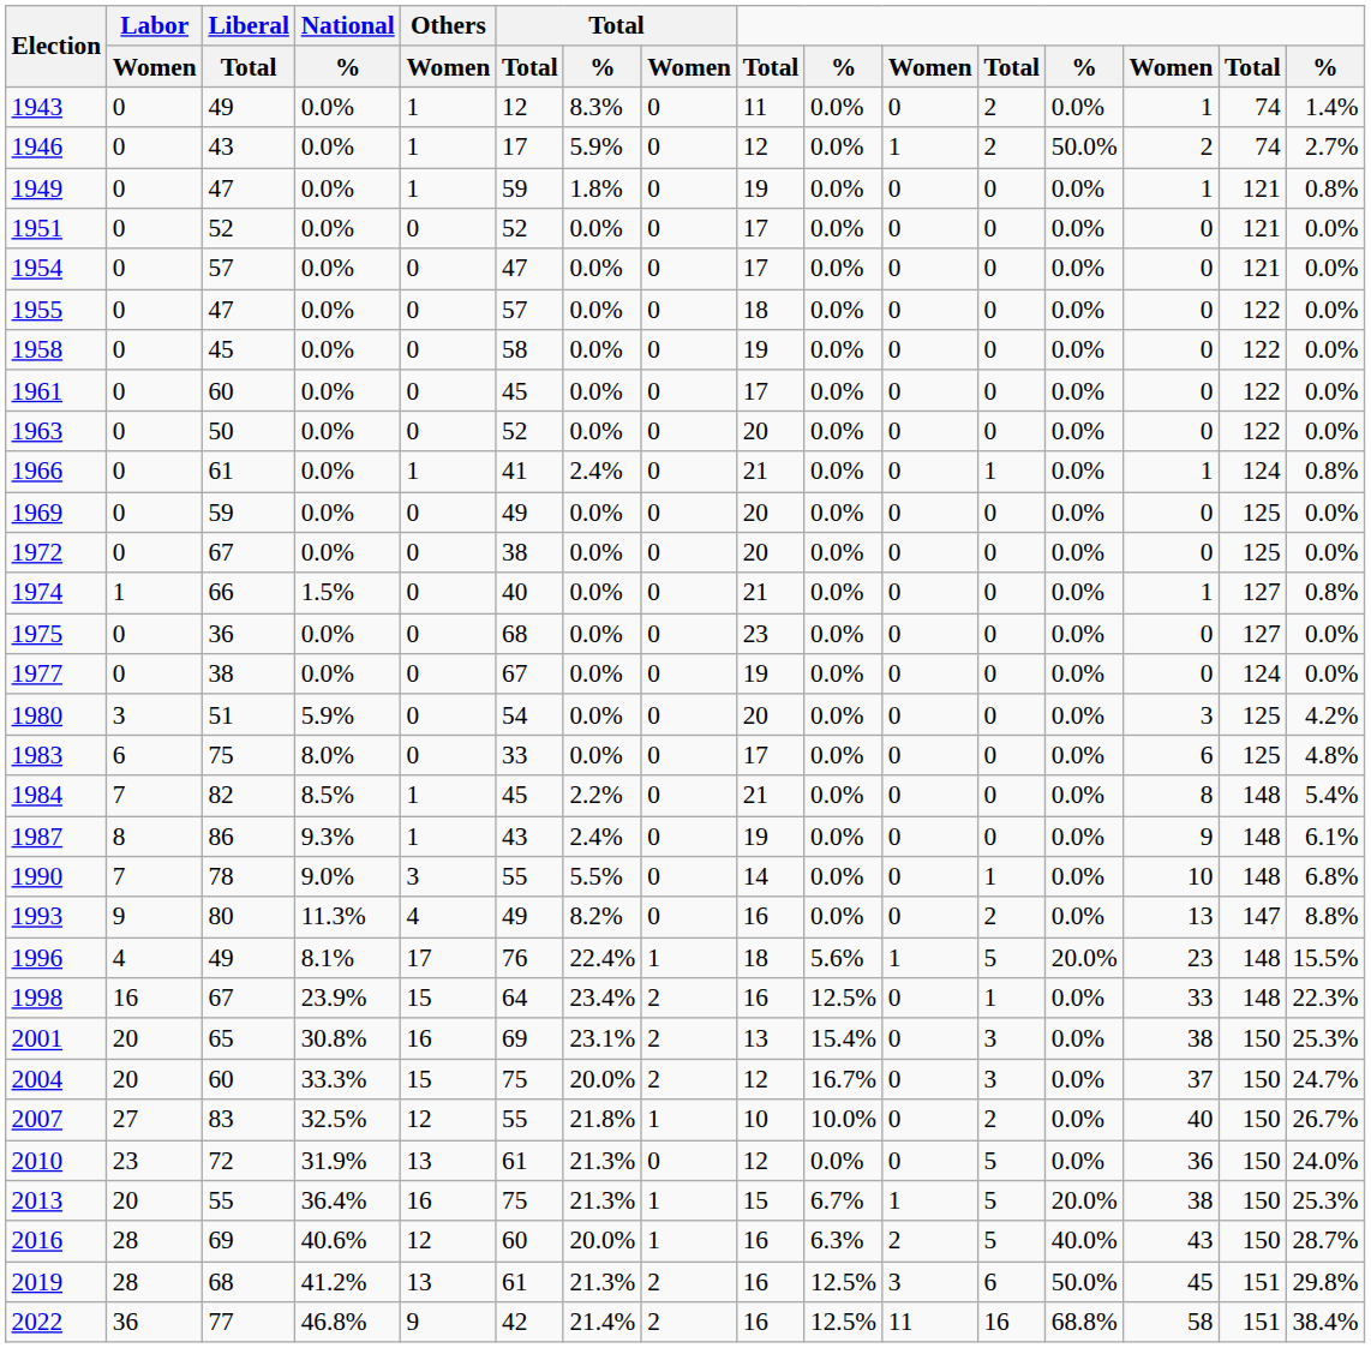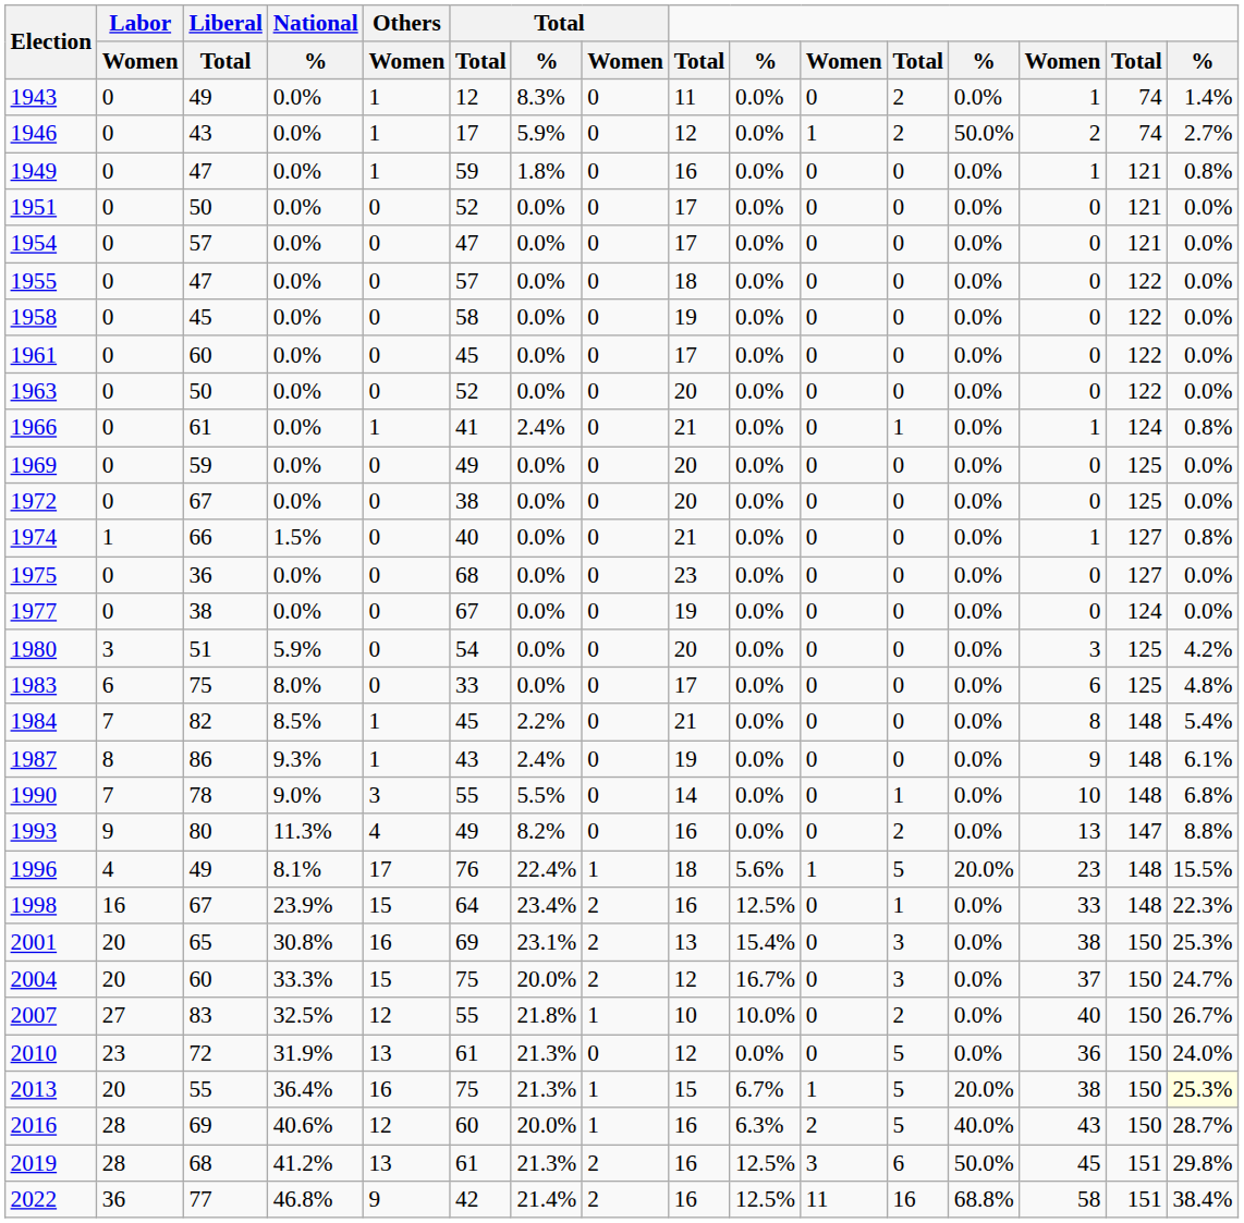 <table class="wikitable">
 <tr>
 <th rowspan=2>Election</th>
 <th><a href='#'>Labor</a></th>
 <th><a href='#'>Liberal</a></th>
 <th><a href='#'>National</a></th>
 <th>Others</th>
 <th colspan=3>Total</th>
 </tr>
 <tr>
 <th>Women</th>
 <th>Total</th>
 <th>%</th>
 <th>Women</th>
 <th>Total</th>
 <th>%</th>
 <th>Women</th>
 <th>Total</th>
 <th>%</th>
 <th>Women</th>
 <th>Total</th>
 <th>%</th>
 <th>Women</th>
 <th>Total</th>
 <th>%</th>
 </tr>
 <tr>
 <td><a href='#'>1943</a></td>
 <td>0</td>
 <td>49</td>
 <td>0.0%</td>
 <td>1</td>
 <td>12</td>
 <td>8.3%</td>
 <td>0</td>
 <td>11</td>
 <td>0.0%</td>
 <td>0</td>
 <td>2</td>
 <td>0.0%</td>
 <td align=right>1</td>
 <td align=right>74</td>
 <td align=right>1.4%</td>
 </tr>
 <tr>
 <td><a href='#'>1946</a></td>
 <td>0</td>
 <td>43</td>
 <td>0.0%</td>
 <td>1</td>
 <td>17</td>
 <td>5.9%</td>
 <td>0</td>
 <td>12</td>
 <td>0.0%</td>
 <td>1</td>
 <td>2</td>
 <td>50.0%</td>
 <td align=right>2</td>
 <td align=right>74</td>
 <td align=right>2.7%</td>
 </tr>
 <tr>
 <td><a href='#'>1949</a></td>
 <td>0</td>
 <td>47</td>
 <td>0.0%</td>
 <td>1</td>
 <td>59</td>
 <td>1.8%</td>
 <td>0</td>
-<td>19</td>
+<td>16</td>
 <td>0.0%</td>
 <td>0</td>
 <td>0</td>
 <td>0.0%</td>
 <td align=right>1</td>
 <td align=right>121</td>
 <td align=right>0.8%</td>
 </tr>
 <tr>
 <td><a href='#'>1951</a></td>
 <td>0</td>
-<td>52</td>
+<td>50</td>
 <td>0.0%</td>
 <td>0</td>
 <td>52</td>
 <td>0.0%</td>
 <td>0</td>
 <td>17</td>
 <td>0.0%</td>
 <td>0</td>
 <td>0</td>
 <td>0.0%</td>
 <td align=right>0</td>
 <td align=right>121</td>
 <td align=right>0.0%</td>
 </tr>
 <tr>
 <td><a href='#'>1954</a></td>
 <td>0</td>
 <td>57</td>
 <td>0.0%</td>
 <td>0</td>
 <td>47</td>
 <td>0.0%</td>
 <td>0</td>
 <td>17</td>
 <td>0.0%</td>
 <td>0</td>
 <td>0</td>
 <td>0.0%</td>
 <td align=right>0</td>
 <td align=right>121</td>
 <td align=right>0.0%</td>
 </tr>
 <tr>
 <td><a href='#'>1955</a></td>
 <td>0</td>
 <td>47</td>
 <td>0.0%</td>
 <td>0</td>
 <td>57</td>
 <td>0.0%</td>
 <td>0</td>
 <td>18</td>
 <td>0.0%</td>
 <td>0</td>
 <td>0</td>
 <td>0.0%</td>
 <td align=right>0</td>
 <td align=right>122</td>
 <td align=right>0.0%</td>
 </tr>
 <tr>
 <td><a href='#'>1958</a></td>
 <td>0</td>
 <td>45</td>
 <td>0.0%</td>
 <td>0</td>
 <td>58</td>
 <td>0.0%</td>
 <td>0</td>
 <td>19</td>
 <td>0.0%</td>
 <td>0</td>
 <td>0</td>
 <td>0.0%</td>
 <td align=right>0</td>
 <td align=right>122</td>
 <td align=right>0.0%</td>
 </tr>
 <tr>
 <td><a href='#'>1961</a></td>
 <td>0</td>
 <td>60</td>
 <td>0.0%</td>
 <td>0</td>
 <td>45</td>
 <td>0.0%</td>
 <td>0</td>
 <td>17</td>
 <td>0.0%</td>
 <td>0</td>
 <td>0</td>
 <td>0.0%</td>
 <td align=right>0</td>
 <td align=right>122</td>
 <td align=right>0.0%</td>
 </tr>
 <tr>
 <td><a href='#'>1963</a></td>
 <td>0</td>
 <td>50</td>
 <td>0.0%</td>
 <td>0</td>
 <td>52</td>
 <td>0.0%</td>
 <td>0</td>
 <td>20</td>
 <td>0.0%</td>
 <td>0</td>
 <td>0</td>
 <td>0.0%</td>
 <td align=right>0</td>
 <td align=right>122</td>
 <td align=right>0.0%</td>
 </tr>
 <tr>
 <td><a href='#'>1966</a></td>
 <td>0</td>
 <td>61</td>
 <td>0.0%</td>
 <td>1</td>
 <td>41</td>
 <td>2.4%</td>
 <td>0</td>
 <td>21</td>
 <td>0.0%</td>
 <td>0</td>
 <td>1</td>
 <td>0.0%</td>
 <td align=right>1</td>
 <td align=right>124</td>
 <td align=right>0.8%</td>
 </tr>
 <tr>
 <td><a href='#'>1969</a></td>
 <td>0</td>
 <td>59</td>
 <td>0.0%</td>
 <td>0</td>
 <td>49</td>
 <td>0.0%</td>
 <td>0</td>
 <td>20</td>
 <td>0.0%</td>
 <td>0</td>
 <td>0</td>
 <td>0.0%</td>
 <td align=right>0</td>
 <td align=right>125</td>
 <td align=right>0.0%</td>
 </tr>
 <tr>
 <td><a href='#'>1972</a></td>
 <td>0</td>
 <td>67</td>
 <td>0.0%</td>
 <td>0</td>
 <td>38</td>
 <td>0.0%</td>
 <td>0</td>
 <td>20</td>
 <td>0.0%</td>
 <td>0</td>
 <td>0</td>
 <td>0.0%</td>
 <td align=right>0</td>
 <td align=right>125</td>
 <td align=right>0.0%</td>
 </tr>
 <tr>
 <td><a href='#'>1974</a></td>
 <td>1</td>
 <td>66</td>
 <td>1.5%</td>
 <td>0</td>
 <td>40</td>
 <td>0.0%</td>
 <td>0</td>
 <td>21</td>
 <td>0.0%</td>
 <td>0</td>
 <td>0</td>
 <td>0.0%</td>
 <td align=right>1</td>
 <td align=right>127</td>
 <td align=right>0.8%</td>
 </tr>
 <tr>
 <td><a href='#'>1975</a></td>
 <td>0</td>
 <td>36</td>
 <td>0.0%</td>
 <td>0</td>
 <td>68</td>
 <td>0.0%</td>
 <td>0</td>
 <td>23</td>
 <td>0.0%</td>
 <td>0</td>
 <td>0</td>
 <td>0.0%</td>
 <td align=right>0</td>
 <td align=right>127</td>
 <td align=right>0.0%</td>
 </tr>
 <tr>
 <td><a href='#'>1977</a></td>
 <td>0</td>
 <td>38</td>
 <td>0.0%</td>
 <td>0</td>
 <td>67</td>
 <td>0.0%</td>
 <td>0</td>
 <td>19</td>
 <td>0.0%</td>
 <td>0</td>
 <td>0</td>
 <td>0.0%</td>
 <td align=right>0</td>
 <td align=right>124</td>
 <td align=right>0.0%</td>
 </tr>
 <tr>
 <td><a href='#'>1980</a></td>
 <td>3</td>
 <td>51</td>
 <td>5.9%</td>
 <td>0</td>
 <td>54</td>
 <td>0.0%</td>
 <td>0</td>
 <td>20</td>
 <td>0.0%</td>
 <td>0</td>
 <td>0</td>
 <td>0.0%</td>
 <td align=right>3</td>
 <td align=right>125</td>
 <td align=right>4.2%</td>
 </tr>
 <tr>
 <td><a href='#'>1983</a></td>
 <td>6</td>
 <td>75</td>
 <td>8.0%</td>
 <td>0</td>
 <td>33</td>
 <td>0.0%</td>
 <td>0</td>
 <td>17</td>
 <td>0.0%</td>
 <td>0</td>
 <td>0</td>
 <td>0.0%</td>
 <td align=right>6</td>
 <td align=right>125</td>
 <td align=right>4.8%</td>
 </tr>
 <tr>
 <td><a href='#'>1984</a></td>
 <td>7</td>
 <td>82</td>
 <td>8.5%</td>
 <td>1</td>
 <td>45</td>
 <td>2.2%</td>
 <td>0</td>
 <td>21</td>
 <td>0.0%</td>
 <td>0</td>
 <td>0</td>
 <td>0.0%</td>
 <td align=right>8</td>
 <td align=right>148</td>
 <td align=right>5.4%</td>
 </tr>
 <tr>
 <td><a href='#'>1987</a></td>
 <td>8</td>
 <td>86</td>
 <td>9.3%</td>
 <td>1</td>
 <td>43</td>
 <td>2.4%</td>
 <td>0</td>
 <td>19</td>
 <td>0.0%</td>
 <td>0</td>
 <td>0</td>
 <td>0.0%</td>
 <td align=right>9</td>
 <td align=right>148</td>
 <td align=right>6.1%</td>
 </tr>
 <tr>
 <td><a href='#'>1990</a></td>
 <td>7</td>
 <td>78</td>
 <td>9.0%</td>
 <td>3</td>
 <td>55</td>
 <td>5.5%</td>
 <td>0</td>
 <td>14</td>
 <td>0.0%</td>
 <td>0</td>
 <td>1</td>
 <td>0.0%</td>
 <td align=right>10</td>
 <td align=right>148</td>
 <td align=right>6.8%</td>
 </tr>
 <tr>
 <td><a href='#'>1993</a></td>
 <td>9</td>
 <td>80</td>
 <td>11.3%</td>
 <td>4</td>
 <td>49</td>
 <td>8.2%</td>
 <td>0</td>
 <td>16</td>
 <td>0.0%</td>
 <td>0</td>
 <td>2</td>
 <td>0.0%</td>
 <td align=right>13</td>
 <td align=right>147</td>
 <td align=right>8.8%</td>
 </tr>
 <tr>
 <td><a href='#'>1996</a></td>
 <td>4</td>
 <td>49</td>
 <td>8.1%</td>
 <td>17</td>
 <td>76</td>
 <td>22.4%</td>
 <td>1</td>
 <td>18</td>
 <td>5.6%</td>
 <td>1</td>
 <td>5</td>
 <td>20.0%</td>
 <td align=right>23</td>
 <td align=right>148</td>
 <td align=right>15.5%</td>
 </tr>
 <tr>
 <td><a href='#'>1998</a></td>
 <td>16</td>
 <td>67</td>
 <td>23.9%</td>
 <td>15</td>
 <td>64</td>
 <td>23.4%</td>
 <td>2</td>
 <td>16</td>
 <td>12.5%</td>
 <td>0</td>
 <td>1</td>
 <td>0.0%</td>
 <td align=right>33</td>
 <td align=right>148</td>
 <td align=right>22.3%</td>
 </tr>
 <tr>
 <td><a href='#'>2001</a></td>
 <td>20</td>
 <td>65</td>
 <td>30.8%</td>
 <td>16</td>
 <td>69</td>
 <td>23.1%</td>
 <td>2</td>
 <td>13</td>
 <td>15.4%</td>
 <td>0</td>
 <td>3</td>
 <td>0.0%</td>
 <td align=right>38</td>
 <td align=right>150</td>
 <td align=right>25.3%</td>
 </tr>
 <tr>
 <td><a href='#'>2004</a></td>
 <td>20</td>
 <td>60</td>
 <td>33.3%</td>
 <td>15</td>
 <td>75</td>
 <td>20.0%</td>
 <td>2</td>
 <td>12</td>
 <td>16.7%</td>
 <td>0</td>
 <td>3</td>
 <td>0.0%</td>
 <td align=right>37</td>
 <td align=right>150</td>
 <td align=right>24.7%</td>
 </tr>
 <tr>
 <td><a href='#'>2007</a></td>
 <td>27</td>
 <td>83</td>
 <td>32.5%</td>
 <td>12</td>
 <td>55</td>
 <td>21.8%</td>
 <td>1</td>
 <td>10</td>
 <td>10.0%</td>
 <td>0</td>
 <td>2</td>
 <td>0.0%</td>
 <td align=right>40</td>
 <td align=right>150</td>
 <td align=right>26.7%</td>
 </tr>
 <tr>
 <td><a href='#'>2010</a></td>
 <td>23</td>
 <td>72</td>
 <td>31.9%</td>
 <td>13</td>
 <td>61</td>
 <td>21.3%</td>
 <td>0</td>
 <td>12</td>
 <td>0.0%</td>
 <td>0</td>
 <td>5</td>
 <td>0.0%</td>
 <td align=right>36</td>
 <td align=right>150</td>
 <td align=right>24.0%</td>
 </tr>
 <tr>
 <td><a href='#'>2013</a></td>
 <td>20</td>
 <td>55</td>
 <td>36.4%</td>
 <td>16</td>
 <td>75</td>
 <td>21.3%</td>
 <td>1</td>
 <td>15</td>
 <td>6.7%</td>
 <td>1</td>
 <td>5</td>
 <td>20.0%</td>
 <td align=right>38</td>
 <td align=right>150</td>
-<td align=right>25.3%</td>
+<td align=right style="background: lightyellow;">25.3%</td>
 </tr>
 <tr>
 <td><a href='#'>2016</a></td>
 <td>28</td>
 <td>69</td>
 <td>40.6%</td>
 <td>12</td>
 <td>60</td>
 <td>20.0%</td>
 <td>1</td>
 <td>16</td>
 <td>6.3%</td>
 <td>2</td>
 <td>5</td>
 <td>40.0%</td>
 <td align=right>43</td>
 <td align=right>150</td>
 <td align=right>28.7%</td>
 </tr>
 <tr>
 <td><a href='#'>2019</a></td>
 <td>28</td>
 <td>68</td>
 <td>41.2%</td>
 <td>13</td>
 <td>61</td>
 <td>21.3%</td>
 <td>2</td>
 <td>16</td>
 <td>12.5%</td>
 <td>3</td>
 <td>6</td>
 <td>50.0%</td>
 <td align=right>45</td>
 <td align=right>151</td>
 <td align=right>29.8%</td>
 </tr>
 <tr>
 <td><a href='#'>2022</a></td>
 <td>36</td>
 <td>77</td>
 <td>46.8%</td>
 <td>9</td>
 <td>42</td>
 <td>21.4%</td>
 <td>2</td>
 <td>16</td>
 <td>12.5%</td>
 <td>11</td>
 <td>16</td>
 <td>68.8%</td>
 <td align=right>58</td>
 <td align=right>151</td>
 <td align=right>38.4%</td>
 </tr>
 </table>
